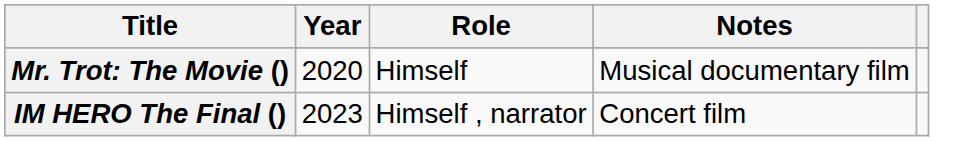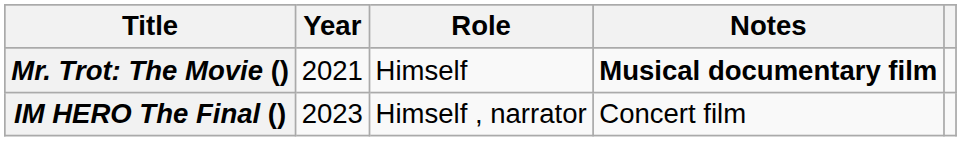 <table class="wikitable plainrowheaders">
 <tr>
 <th scope="col">Title</th>
 <th scope="col">Year</th>
 <th scope="col">Role</th>
 <th scope="col" class="unsortable">Notes</th>
 <th></th>
 </tr>
 <tr>
 <th scope="row"><em>Mr. Trot: The Movie</em> ()</th>
-<td>2020</td>
+<td>2021</td>
 <td>Himself</td>
-<td>Musical documentary film</td>
+<td><strong>Musical documentary film</strong></td>
 <td style="text-align:center;"></td>
 </tr>
 <tr>
 <th scope="row"><em>IM HERO The Final</em> ()</th>
 <td>2023</td>
 <td>Himself , narrator</td>
 <td>Concert film</td>
 <td style="text-align:center;"></td>
 </tr>
 </table>
